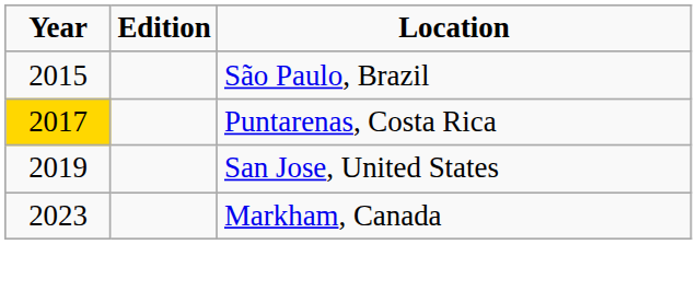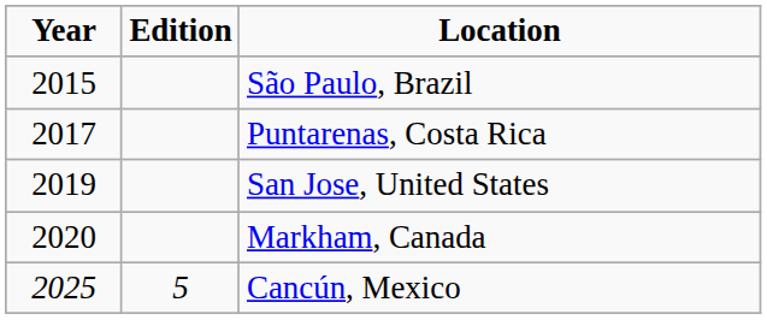 <table class="wikitable">
 <tr>
 <td width="50" align="center"><strong>Year</strong></td>
 <td width="20" align="center"><strong>Edition</strong></td>
 <td width="250" align="center"><strong>Location</strong></td>
 </tr>
 <tr>
 <td align="center">2015</td>
 <td align="center"></td>
 <td> <a href='#'>São Paulo</a>, Brazil</td>
 </tr>
 <tr>
-<td align="center" style="background: gold;">2017</td>
+<td align="center">2017</td>
 <td align="center"></td>
 <td> <a href='#'>Puntarenas</a>, Costa Rica</td>
 </tr>
 <tr>
 <td align="center">2019</td>
 <td align="center"></td>
 <td> <a href='#'>San Jose</a>, United States</td>
 </tr>
 <tr>
-<td align="center">2023</td>
+<td align="center">2020</td>
 <td align="center"></td>
 <td> <a href='#'>Markham</a>, Canada</td>
 </tr>
+<tr>
+<td align="center"><em>2025</em></td>
+<td align="center"><em>5</em></td>
+<td> <a href='#'>Cancún</a>, Mexico</td>
+</tr>
 </table>
